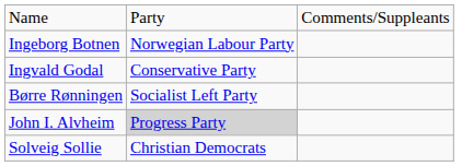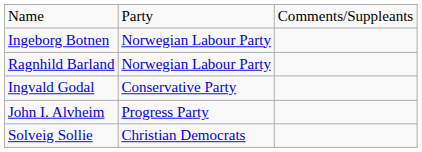 <table class="wikitable">
 <tr>
 <td>Name</td>
 <td>Party</td>
 <td>Comments/Suppleants</td>
 </tr>
 <tr>
 <td><a href='#'>Ingeborg Botnen</a></td>
 <td><a href='#'>Norwegian Labour Party</a></td>
 <td></td>
 </tr>
 <tr>
+<td><a href='#'>Ragnhild Barland</a></td>
+<td><a href='#'>Norwegian Labour Party</a></td>
+<td></td>
+</tr>
+<tr>
 <td><a href='#'>Ingvald Godal</a></td>
 <td><a href='#'>Conservative Party</a></td>
 <td></td>
 </tr>
 <tr>
-<td><a href='#'>Børre Rønningen</a></td>
-<td><a href='#'>Socialist Left Party</a></td>
-<td></td>
-</tr>
-<tr>
 <td><a href='#'>John I. Alvheim</a></td>
-<td style="background: lightgrey;"><a href='#'>Progress Party</a></td>
+<td><a href='#'>Progress Party</a></td>
 <td></td>
 </tr>
 <tr>
 <td><a href='#'>Solveig Sollie</a></td>
 <td><a href='#'>Christian Democrats</a></td>
 <td></td>
 </tr>
 </table>
